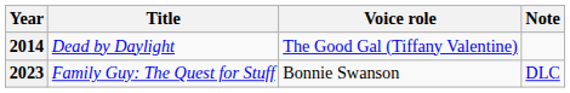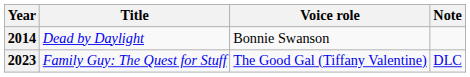 <table class="wikitable sortable plainrowheaders">
 <tr>
 <th scope="col">Year</th>
 <th scope="col">Title</th>
 <th scope="col">Voice role</th>
 <th scope="col">Note</th>
 </tr>
 <tr>
 <th scope="row">2014</th>
 <td><em><a href='#'>Dead by Daylight</a></em></td>
-<td><a href='#'>The Good Gal (Tiffany Valentine)</a></td>
+<td>Bonnie Swanson</td>
 <td></td>
 </tr>
 <tr>
 <th scope="row">2023</th>
 <td><em><a href='#'>Family Guy: The Quest for Stuff</a></em></td>
-<td>Bonnie Swanson</td>
+<td><a href='#'>The Good Gal (Tiffany Valentine)</a></td>
 <td><a href='#'>DLC</a></td>
 </tr>
 </table>
